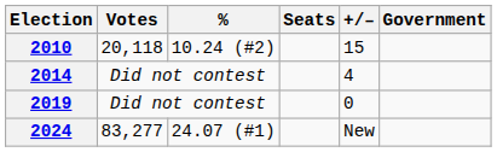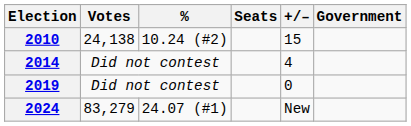 <table class="wikitable">
 <tr>
 <th>Election</th>
 <th>Votes</th>
 <th>%</th>
 <th>Seats</th>
 <th>+/–</th>
 <th>Government</th>
 </tr>
 <tr>
 <th><a href='#'>2010</a></th>
-<td>20,118</td>
+<td>24,138</td>
 <td>10.24  (#2)</td>
 <td></td>
 <td> 15</td>
 <td></td>
 </tr>
 <tr>
 <th><a href='#'>2014</a></th>
 <td colspan="2" align=center><em>Did not contest</em></td>
 <td></td>
 <td> 4</td>
 <td></td>
 </tr>
 <tr>
 <th><a href='#'>2019</a></th>
 <td colspan="2" align=center><em>Did not contest</em></td>
 <td></td>
 <td> 0</td>
 <td></td>
 </tr>
 <tr>
 <th><a href='#'>2024</a></th>
-<td>83,277</td>
+<td>83,279</td>
 <td>24.07 (#1)</td>
 <td></td>
 <td>New</td>
 <td></td>
 </tr>
 </table>
